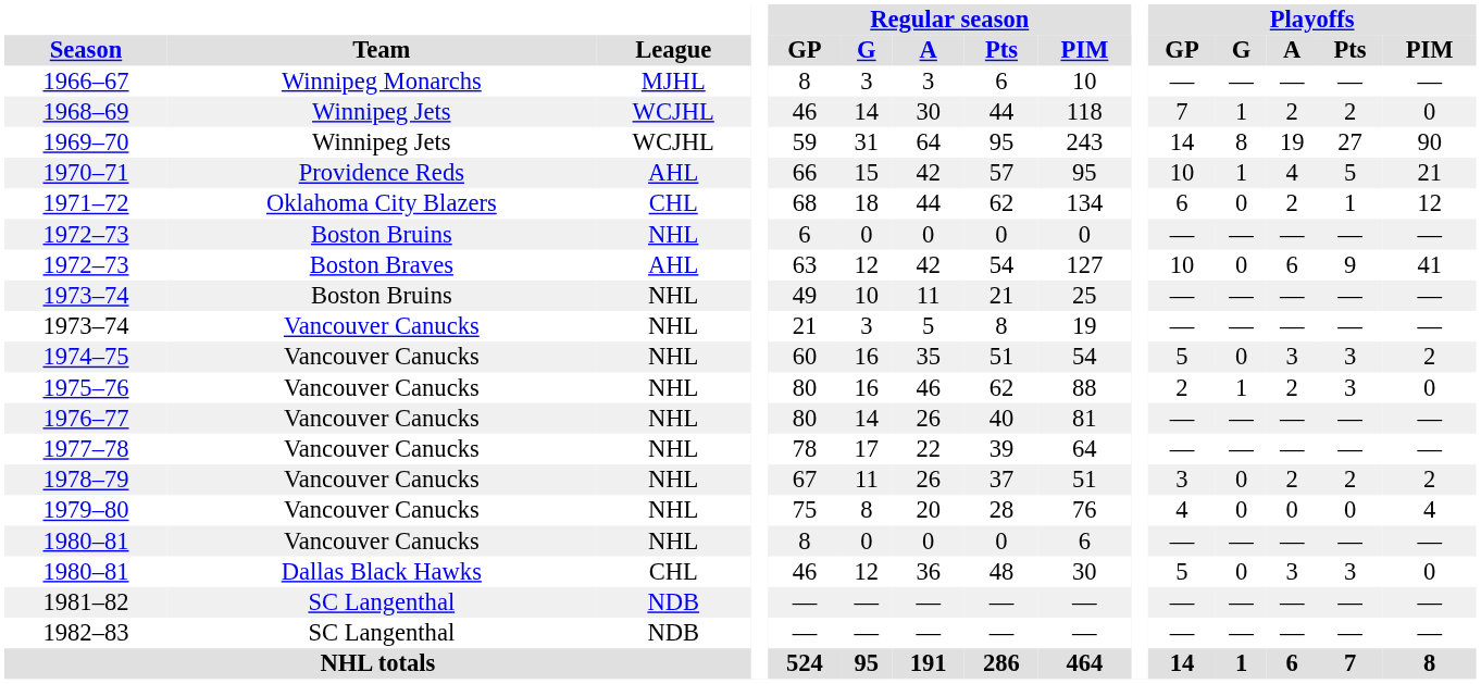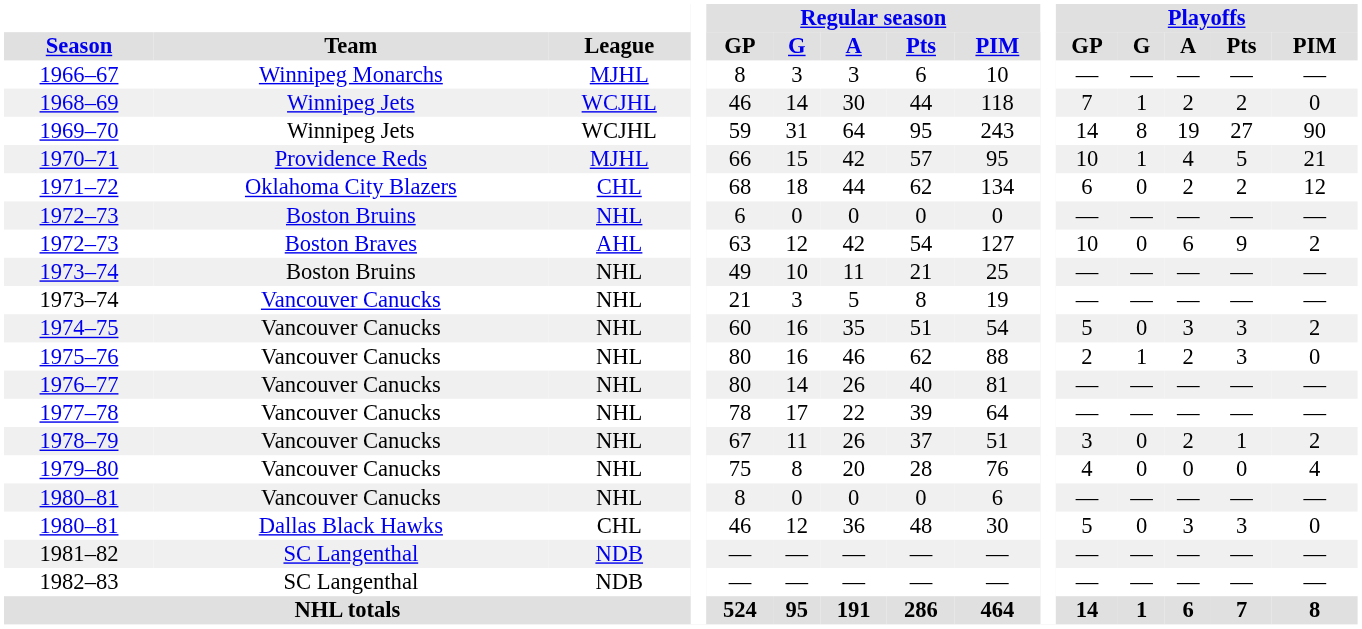 <table border="0" cellpadding="1" cellspacing="0" style="text-align:center; width:60em">
 <tr bgcolor="#e0e0e0">
 <th colspan="3" bgcolor="#ffffff"> </th>
 <th rowspan="99" bgcolor="#ffffff"> </th>
 <th colspan="5"><a href='#'>Regular season</a></th>
 <th rowspan="99" bgcolor="#ffffff"> </th>
 <th colspan="5"><a href='#'>Playoffs</a></th>
 </tr>
 <tr bgcolor="#e0e0e0">
 <th><a href='#'>Season</a></th>
 <th>Team</th>
 <th>League</th>
 <th>GP</th>
 <th><a href='#'>G</a></th>
 <th><a href='#'>A</a></th>
 <th><a href='#'>Pts</a></th>
 <th><a href='#'>PIM</a></th>
 <th>GP</th>
 <th>G</th>
 <th>A</th>
 <th>Pts</th>
 <th>PIM</th>
 </tr>
 <tr>
 <td><a href='#'>1966–67</a></td>
 <td><a href='#'>Winnipeg Monarchs</a></td>
 <td><a href='#'>MJHL</a></td>
 <td>8</td>
 <td>3</td>
 <td>3</td>
 <td>6</td>
 <td>10</td>
 <td>—</td>
 <td>—</td>
 <td>—</td>
 <td>—</td>
 <td>—</td>
 </tr>
 <tr bgcolor="#f0f0f0">
 <td><a href='#'>1968–69</a></td>
 <td><a href='#'>Winnipeg Jets</a></td>
 <td><a href='#'>WCJHL</a></td>
 <td>46</td>
 <td>14</td>
 <td>30</td>
 <td>44</td>
 <td>118</td>
 <td>7</td>
 <td>1</td>
 <td>2</td>
 <td>2</td>
 <td>0</td>
 </tr>
 <tr>
 <td><a href='#'>1969–70</a></td>
 <td>Winnipeg Jets</td>
 <td>WCJHL</td>
 <td>59</td>
 <td>31</td>
 <td>64</td>
 <td>95</td>
 <td>243</td>
 <td>14</td>
 <td>8</td>
 <td>19</td>
 <td>27</td>
 <td>90</td>
 </tr>
 <tr bgcolor="#f0f0f0">
 <td><a href='#'>1970–71</a></td>
 <td><a href='#'>Providence Reds</a></td>
-<td><a href='#'>AHL</a></td>
+<td><a href='#'>MJHL</a></td>
 <td>66</td>
 <td>15</td>
 <td>42</td>
 <td>57</td>
 <td>95</td>
 <td>10</td>
 <td>1</td>
 <td>4</td>
 <td>5</td>
 <td>21</td>
 </tr>
 <tr>
 <td><a href='#'>1971–72</a></td>
 <td><a href='#'>Oklahoma City Blazers</a></td>
 <td><a href='#'>CHL</a></td>
 <td>68</td>
 <td>18</td>
 <td>44</td>
 <td>62</td>
 <td>134</td>
 <td>6</td>
 <td>0</td>
 <td>2</td>
-<td>1</td>
+<td>2</td>
 <td>12</td>
 </tr>
 <tr bgcolor="#f0f0f0">
 <td><a href='#'>1972–73</a></td>
 <td><a href='#'>Boston Bruins</a></td>
 <td><a href='#'>NHL</a></td>
 <td>6</td>
 <td>0</td>
 <td>0</td>
 <td>0</td>
 <td>0</td>
 <td>—</td>
 <td>—</td>
 <td>—</td>
 <td>—</td>
 <td>—</td>
 </tr>
 <tr>
 <td><a href='#'>1972–73</a></td>
 <td><a href='#'>Boston Braves</a></td>
 <td><a href='#'>AHL</a></td>
 <td>63</td>
 <td>12</td>
 <td>42</td>
 <td>54</td>
 <td>127</td>
 <td>10</td>
 <td>0</td>
 <td>6</td>
 <td>9</td>
-<td>41</td>
+<td>2</td>
 </tr>
 <tr bgcolor="#f0f0f0">
 <td><a href='#'>1973–74</a></td>
 <td>Boston Bruins</td>
 <td>NHL</td>
 <td>49</td>
 <td>10</td>
 <td>11</td>
 <td>21</td>
 <td>25</td>
 <td>—</td>
 <td>—</td>
 <td>—</td>
 <td>—</td>
 <td>—</td>
 </tr>
 <tr>
 <td>1973–74</td>
 <td><a href='#'>Vancouver Canucks</a></td>
 <td>NHL</td>
 <td>21</td>
 <td>3</td>
 <td>5</td>
 <td>8</td>
 <td>19</td>
 <td>—</td>
 <td>—</td>
 <td>—</td>
 <td>—</td>
 <td>—</td>
 </tr>
 <tr bgcolor="#f0f0f0">
 <td><a href='#'>1974–75</a></td>
 <td>Vancouver Canucks</td>
 <td>NHL</td>
 <td>60</td>
 <td>16</td>
 <td>35</td>
 <td>51</td>
 <td>54</td>
 <td>5</td>
 <td>0</td>
 <td>3</td>
 <td>3</td>
 <td>2</td>
 </tr>
 <tr>
 <td><a href='#'>1975–76</a></td>
 <td>Vancouver Canucks</td>
 <td>NHL</td>
 <td>80</td>
 <td>16</td>
 <td>46</td>
 <td>62</td>
 <td>88</td>
 <td>2</td>
 <td>1</td>
 <td>2</td>
 <td>3</td>
 <td>0</td>
 </tr>
 <tr bgcolor="#f0f0f0">
 <td><a href='#'>1976–77</a></td>
 <td>Vancouver Canucks</td>
 <td>NHL</td>
 <td>80</td>
 <td>14</td>
 <td>26</td>
 <td>40</td>
 <td>81</td>
 <td>—</td>
 <td>—</td>
 <td>—</td>
 <td>—</td>
 <td>—</td>
 </tr>
 <tr>
 <td><a href='#'>1977–78</a></td>
 <td>Vancouver Canucks</td>
 <td>NHL</td>
 <td>78</td>
 <td>17</td>
 <td>22</td>
 <td>39</td>
 <td>64</td>
 <td>—</td>
 <td>—</td>
 <td>—</td>
 <td>—</td>
 <td>—</td>
 </tr>
 <tr bgcolor="#f0f0f0">
 <td><a href='#'>1978–79</a></td>
 <td>Vancouver Canucks</td>
 <td>NHL</td>
 <td>67</td>
 <td>11</td>
 <td>26</td>
 <td>37</td>
 <td>51</td>
 <td>3</td>
 <td>0</td>
 <td>2</td>
-<td>2</td>
+<td>1</td>
 <td>2</td>
 </tr>
 <tr>
 <td><a href='#'>1979–80</a></td>
 <td>Vancouver Canucks</td>
 <td>NHL</td>
 <td>75</td>
 <td>8</td>
 <td>20</td>
 <td>28</td>
 <td>76</td>
 <td>4</td>
 <td>0</td>
 <td>0</td>
 <td>0</td>
 <td>4</td>
 </tr>
 <tr bgcolor="#f0f0f0">
 <td><a href='#'>1980–81</a></td>
 <td>Vancouver Canucks</td>
 <td>NHL</td>
 <td>8</td>
 <td>0</td>
 <td>0</td>
 <td>0</td>
 <td>6</td>
 <td>—</td>
 <td>—</td>
 <td>—</td>
 <td>—</td>
 <td>—</td>
 </tr>
 <tr>
 <td><a href='#'>1980–81</a></td>
 <td><a href='#'>Dallas Black Hawks</a></td>
 <td>CHL</td>
 <td>46</td>
 <td>12</td>
 <td>36</td>
 <td>48</td>
 <td>30</td>
 <td>5</td>
 <td>0</td>
 <td>3</td>
 <td>3</td>
 <td>0</td>
 </tr>
 <tr bgcolor="#f0f0f0">
 <td>1981–82</td>
 <td><a href='#'>SC Langenthal</a></td>
 <td><a href='#'>NDB</a></td>
 <td>—</td>
 <td>—</td>
 <td>—</td>
 <td>—</td>
 <td>—</td>
 <td>—</td>
 <td>—</td>
 <td>—</td>
 <td>—</td>
 <td>—</td>
 </tr>
 <tr>
 <td>1982–83</td>
 <td>SC Langenthal</td>
 <td>NDB</td>
 <td>—</td>
 <td>—</td>
 <td>—</td>
 <td>—</td>
 <td>—</td>
 <td>—</td>
 <td>—</td>
 <td>—</td>
 <td>—</td>
 <td>—</td>
 </tr>
 <tr bgcolor="#e0e0e0">
 <th colspan="3">NHL totals</th>
 <th>524</th>
 <th>95</th>
 <th>191</th>
 <th>286</th>
 <th>464</th>
 <th>14</th>
 <th>1</th>
 <th>6</th>
 <th>7</th>
 <th>8</th>
 </tr>
 </table>
